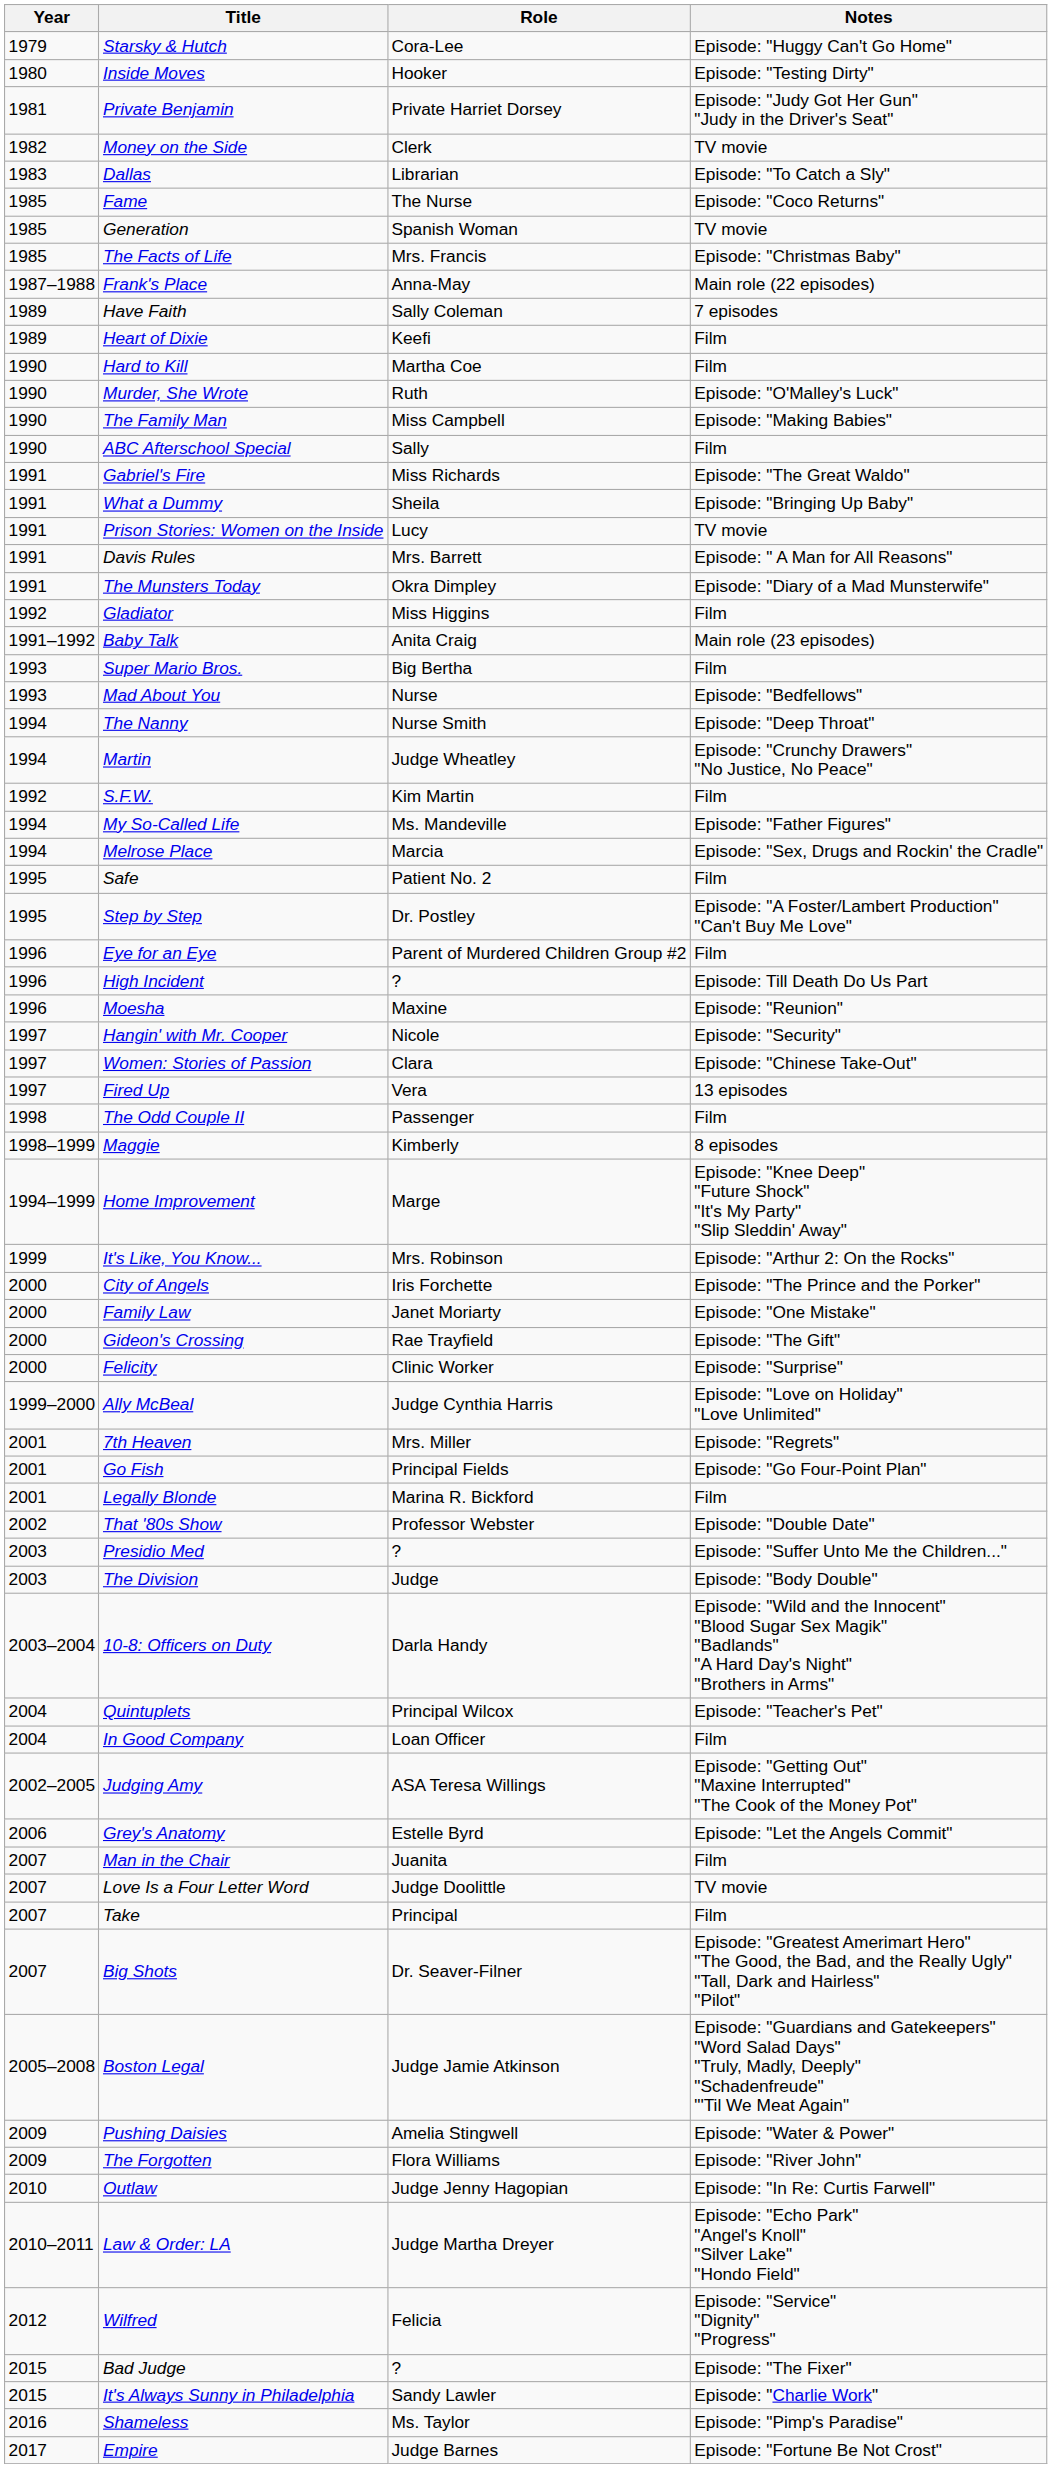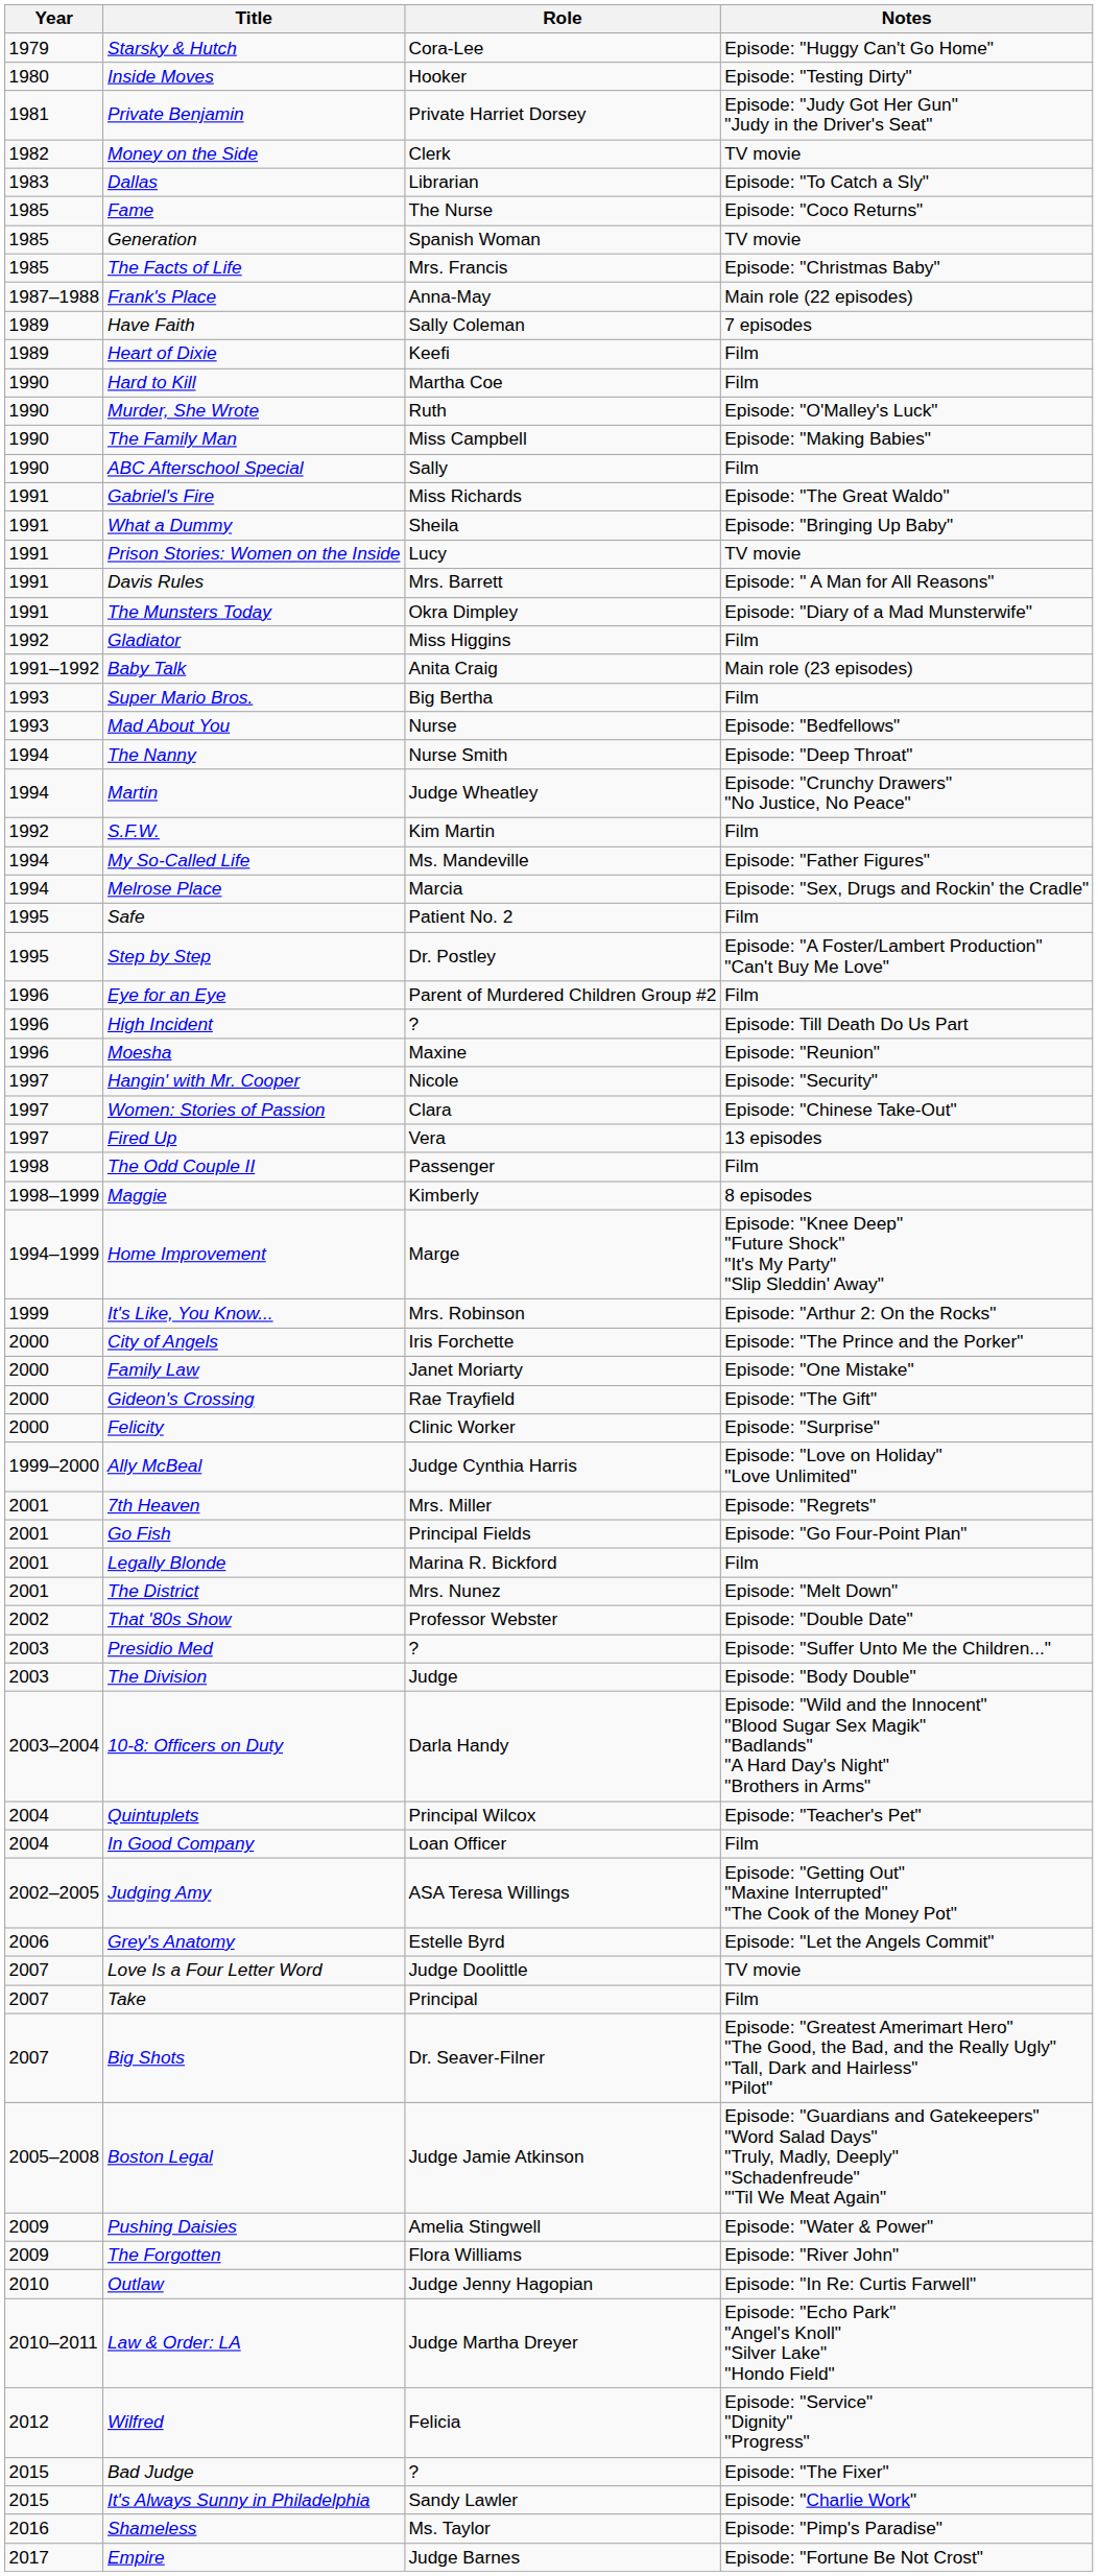 <table class="wikitable sortable">
 <tr>
 <th>Year</th>
 <th>Title</th>
 <th>Role</th>
 <th class="unsortable">Notes</th>
 </tr>
 <tr>
 <td>1979</td>
 <td><em><a href='#'>Starsky & Hutch</a></em></td>
 <td>Cora-Lee</td>
 <td>Episode: "Huggy Can't Go Home"</td>
 </tr>
 <tr>
 <td>1980</td>
 <td><em><a href='#'>Inside Moves</a></em></td>
 <td>Hooker</td>
 <td>Episode: "Testing Dirty"</td>
 </tr>
 <tr>
 <td>1981</td>
 <td><em><a href='#'>Private Benjamin</a></em></td>
 <td>Private Harriet Dorsey</td>
 <td>Episode: "Judy Got Her Gun"<br>"Judy in the Driver's Seat"</td>
 </tr>
 <tr>
 <td>1982</td>
 <td><em><a href='#'>Money on the Side</a></em></td>
 <td>Clerk</td>
 <td>TV movie</td>
 </tr>
 <tr>
 <td>1983</td>
 <td><em><a href='#'>Dallas</a></em></td>
 <td>Librarian</td>
 <td>Episode: "To Catch a Sly"</td>
 </tr>
 <tr>
 <td>1985</td>
 <td><em><a href='#'>Fame</a></em></td>
 <td>The Nurse</td>
 <td>Episode: "Coco Returns"</td>
 </tr>
 <tr>
 <td>1985</td>
 <td><em>Generation</em></td>
 <td>Spanish Woman</td>
 <td>TV movie</td>
 </tr>
 <tr>
 <td>1985</td>
 <td><em><a href='#'>The Facts of Life</a></em></td>
 <td>Mrs. Francis</td>
 <td>Episode: "Christmas Baby"</td>
 </tr>
 <tr>
 <td>1987–1988</td>
 <td><em><a href='#'>Frank's Place</a></em></td>
 <td>Anna-May</td>
 <td>Main role (22 episodes)</td>
 </tr>
 <tr>
 <td>1989</td>
 <td><em>Have Faith</em></td>
 <td>Sally Coleman</td>
 <td>7 episodes</td>
 </tr>
 <tr>
 <td>1989</td>
 <td><em><a href='#'>Heart of Dixie</a></em></td>
 <td>Keefi</td>
 <td>Film</td>
 </tr>
 <tr>
 <td>1990</td>
 <td><em><a href='#'>Hard to Kill</a></em></td>
 <td>Martha Coe</td>
 <td>Film</td>
 </tr>
 <tr>
 <td>1990</td>
 <td><em><a href='#'>Murder, She Wrote</a></em></td>
 <td>Ruth</td>
 <td>Episode: "O'Malley's Luck"</td>
 </tr>
 <tr>
 <td>1990</td>
 <td><em><a href='#'>The Family Man</a></em></td>
 <td>Miss Campbell</td>
 <td>Episode: "Making Babies"</td>
 </tr>
 <tr>
 <td>1990</td>
 <td><em><a href='#'>ABC Afterschool Special</a></em></td>
 <td>Sally</td>
 <td>Film</td>
 </tr>
 <tr>
 <td>1991</td>
 <td><em><a href='#'>Gabriel's Fire</a></em></td>
 <td>Miss Richards</td>
 <td>Episode: "The Great Waldo"</td>
 </tr>
 <tr>
 <td>1991</td>
 <td><em><a href='#'>What a Dummy</a></em></td>
 <td>Sheila</td>
 <td>Episode: "Bringing Up Baby"</td>
 </tr>
 <tr>
 <td>1991</td>
 <td><em><a href='#'>Prison Stories: Women on the Inside</a></em></td>
 <td>Lucy</td>
 <td>TV movie</td>
 </tr>
 <tr>
 <td>1991</td>
 <td><em>Davis Rules</em></td>
 <td>Mrs. Barrett</td>
 <td>Episode: " A Man for All Reasons"</td>
 </tr>
 <tr>
 <td>1991</td>
 <td><em><a href='#'>The Munsters Today</a></em></td>
 <td>Okra Dimpley</td>
 <td>Episode: "Diary of a Mad Munsterwife"</td>
 </tr>
 <tr>
 <td>1992</td>
 <td><em><a href='#'>Gladiator</a></em></td>
 <td>Miss Higgins</td>
 <td>Film</td>
 </tr>
 <tr>
 <td>1991–1992</td>
 <td><em><a href='#'>Baby Talk</a></em></td>
 <td>Anita Craig</td>
 <td>Main role (23 episodes)</td>
 </tr>
 <tr>
 <td>1993</td>
 <td><em><a href='#'>Super Mario Bros.</a></em></td>
 <td>Big Bertha</td>
 <td>Film</td>
 </tr>
 <tr>
 <td>1993</td>
 <td><em><a href='#'>Mad About You</a></em></td>
 <td>Nurse</td>
 <td>Episode: "Bedfellows"</td>
 </tr>
 <tr>
 <td>1994</td>
 <td><em><a href='#'>The Nanny</a></em></td>
 <td>Nurse Smith</td>
 <td>Episode: "Deep Throat"</td>
 </tr>
 <tr>
 <td>1994</td>
 <td><em><a href='#'>Martin</a></em></td>
 <td>Judge Wheatley</td>
 <td>Episode: "Crunchy Drawers" <br> "No Justice, No Peace"</td>
 </tr>
 <tr>
 <td>1992</td>
 <td><em><a href='#'>S.F.W.</a></em></td>
 <td>Kim Martin</td>
 <td>Film</td>
 </tr>
 <tr>
 <td>1994</td>
 <td><em><a href='#'>My So-Called Life</a></em></td>
 <td>Ms. Mandeville</td>
 <td>Episode: "Father Figures"</td>
 </tr>
 <tr>
 <td>1994</td>
 <td><em><a href='#'>Melrose Place</a></em></td>
 <td>Marcia</td>
 <td>Episode: "Sex, Drugs and Rockin' the Cradle"</td>
 </tr>
 <tr>
 <td>1995</td>
 <td><em>Safe</em></td>
 <td>Patient No. 2</td>
 <td>Film</td>
 </tr>
 <tr>
 <td>1995</td>
 <td><em><a href='#'>Step by Step</a></em></td>
 <td>Dr. Postley</td>
 <td>Episode: "A Foster/Lambert Production" <br> "Can't Buy Me Love"</td>
 </tr>
 <tr>
 <td>1996</td>
 <td><em><a href='#'>Eye for an Eye</a></em></td>
 <td>Parent of Murdered Children Group #2</td>
 <td>Film</td>
 </tr>
 <tr>
 <td>1996</td>
 <td><em><a href='#'>High Incident</a></em></td>
 <td>?</td>
 <td>Episode: Till Death Do Us Part</td>
 </tr>
 <tr>
 <td>1996</td>
 <td><em><a href='#'>Moesha</a></em></td>
 <td>Maxine</td>
 <td>Episode: "Reunion"</td>
 </tr>
 <tr>
 <td>1997</td>
 <td><em><a href='#'>Hangin' with Mr. Cooper</a></em></td>
 <td>Nicole</td>
 <td>Episode: "Security"</td>
 </tr>
 <tr>
 <td>1997</td>
 <td><em><a href='#'>Women: Stories of Passion</a></em></td>
 <td>Clara</td>
 <td>Episode: "Chinese Take-Out"</td>
 </tr>
 <tr>
 <td>1997</td>
 <td><em><a href='#'>Fired Up</a></em></td>
 <td>Vera</td>
 <td>13 episodes</td>
 </tr>
 <tr>
 <td>1998</td>
 <td><em><a href='#'>The Odd Couple II</a></em></td>
 <td>Passenger</td>
 <td>Film</td>
 </tr>
 <tr>
 <td>1998–1999</td>
 <td><em><a href='#'>Maggie</a></em></td>
 <td>Kimberly</td>
 <td>8 episodes</td>
 </tr>
 <tr>
 <td>1994–1999</td>
 <td><em><a href='#'>Home Improvement</a></em></td>
 <td>Marge</td>
 <td>Episode: "Knee Deep" <br> "Future Shock" <br> "It's My Party" <br> "Slip Sleddin' Away"</td>
 </tr>
 <tr>
 <td>1999</td>
 <td><em><a href='#'>It's Like, You Know...</a></em></td>
 <td>Mrs. Robinson</td>
 <td>Episode: "Arthur 2: On the Rocks"</td>
 </tr>
 <tr>
 <td>2000</td>
 <td><em><a href='#'>City of Angels</a></em></td>
 <td>Iris Forchette</td>
 <td>Episode: "The Prince and the Porker"</td>
 </tr>
 <tr>
 <td>2000</td>
 <td><em><a href='#'>Family Law</a></em></td>
 <td>Janet Moriarty</td>
 <td>Episode: "One Mistake"</td>
 </tr>
 <tr>
 <td>2000</td>
 <td><em><a href='#'>Gideon's Crossing</a></em></td>
 <td>Rae Trayfield</td>
 <td>Episode: "The Gift"</td>
 </tr>
 <tr>
 <td>2000</td>
 <td><em><a href='#'>Felicity</a></em></td>
 <td>Clinic Worker</td>
 <td>Episode: "Surprise"</td>
 </tr>
 <tr>
 <td>1999–2000</td>
 <td><em><a href='#'>Ally McBeal</a></em></td>
 <td>Judge Cynthia Harris</td>
 <td>Episode: "Love on Holiday" <br> "Love Unlimited"</td>
 </tr>
 <tr>
 <td>2001</td>
 <td><em><a href='#'>7th Heaven</a></em></td>
 <td>Mrs. Miller</td>
 <td>Episode: "Regrets"</td>
 </tr>
 <tr>
 <td>2001</td>
 <td><em><a href='#'>Go Fish</a></em></td>
 <td>Principal Fields</td>
 <td>Episode: "Go Four-Point Plan"</td>
 </tr>
 <tr>
 <td>2001</td>
 <td><em><a href='#'>Legally Blonde</a></em></td>
 <td>Marina R. Bickford</td>
 <td>Film</td>
 </tr>
 <tr>
+<td>2001</td>
+<td><em><a href='#'>The District</a></em></td>
+<td>Mrs. Nunez</td>
+<td>Episode: "Melt Down"</td>
+</tr>
+<tr>
 <td>2002</td>
 <td><em><a href='#'>That '80s Show</a></em></td>
 <td>Professor Webster</td>
 <td>Episode: "Double Date"</td>
 </tr>
 <tr>
 <td>2003</td>
 <td><em><a href='#'>Presidio Med</a></em></td>
 <td>?</td>
 <td>Episode: "Suffer Unto Me the Children..."</td>
 </tr>
 <tr>
 <td>2003</td>
 <td><em><a href='#'>The Division</a></em></td>
 <td>Judge</td>
 <td>Episode: "Body Double"</td>
 </tr>
 <tr>
 <td>2003–2004</td>
 <td><em><a href='#'>10-8: Officers on Duty</a></em></td>
 <td>Darla Handy</td>
 <td>Episode: "Wild and the Innocent" <br> "Blood Sugar Sex Magik" <br> "Badlands" <br> "A Hard Day's Night" <br> "Brothers in Arms"</td>
 </tr>
 <tr>
 <td>2004</td>
 <td><em><a href='#'>Quintuplets</a></em></td>
 <td>Principal Wilcox</td>
 <td>Episode: "Teacher's Pet"</td>
 </tr>
 <tr>
 <td>2004</td>
 <td><em><a href='#'>In Good Company</a></em></td>
 <td>Loan Officer</td>
 <td>Film</td>
 </tr>
 <tr>
 <td>2002–2005</td>
 <td><em><a href='#'>Judging Amy</a></em></td>
 <td>ASA Teresa Willings</td>
 <td>Episode: "Getting Out" <br> "Maxine Interrupted" <br> "The Cook of the Money Pot"</td>
 </tr>
 <tr>
 <td>2006</td>
 <td><em><a href='#'>Grey's Anatomy</a></em></td>
 <td>Estelle Byrd</td>
 <td>Episode: "Let the Angels Commit"</td>
-</tr>
-<tr>
-<td>2007</td>
-<td><em><a href='#'>Man in the Chair</a></em></td>
-<td>Juanita</td>
-<td>Film</td>
 </tr>
 <tr>
 <td>2007</td>
 <td><em>Love Is a Four Letter Word</em></td>
 <td>Judge Doolittle</td>
 <td>TV movie</td>
 </tr>
 <tr>
 <td>2007</td>
 <td><em>Take</em></td>
 <td>Principal</td>
 <td>Film</td>
 </tr>
 <tr>
 <td>2007</td>
 <td><em><a href='#'>Big Shots</a></em></td>
 <td>Dr. Seaver-Filner</td>
 <td>Episode: "Greatest Amerimart Hero" <br> "The Good, the Bad, and the Really Ugly" <br> "Tall, Dark and Hairless"  <br>  "Pilot"</td>
 </tr>
 <tr>
 <td>2005–2008</td>
 <td><em><a href='#'>Boston Legal</a></em></td>
 <td>Judge Jamie Atkinson</td>
 <td>Episode: "Guardians and Gatekeepers" <br> "Word Salad Days"  <br> "Truly, Madly, Deeply" <br> "Schadenfreude" <br> "'Til We Meat Again"</td>
 </tr>
 <tr>
 <td>2009</td>
 <td><em><a href='#'>Pushing Daisies</a></em></td>
 <td>Amelia Stingwell</td>
 <td>Episode: "Water & Power"</td>
 </tr>
 <tr>
 <td>2009</td>
 <td><em><a href='#'>The Forgotten</a></em></td>
 <td>Flora Williams</td>
 <td>Episode: "River John"</td>
 </tr>
 <tr>
 <td>2010</td>
 <td><em><a href='#'>Outlaw</a></em></td>
 <td>Judge Jenny Hagopian</td>
 <td>Episode: "In Re: Curtis Farwell"</td>
 </tr>
 <tr>
 <td>2010–2011</td>
 <td><em><a href='#'>Law & Order: LA</a></em></td>
 <td>Judge Martha Dreyer</td>
 <td>Episode: "Echo Park" <br> "Angel's Knoll" <br> "Silver Lake" <br> "Hondo Field"</td>
 </tr>
 <tr>
 <td>2012</td>
 <td><em><a href='#'>Wilfred</a></em></td>
 <td>Felicia</td>
 <td>Episode: "Service" <br> "Dignity" <br> "Progress"</td>
 </tr>
 <tr>
 <td>2015</td>
 <td><em>Bad Judge</em></td>
 <td>?</td>
 <td>Episode: "The Fixer"</td>
 </tr>
 <tr>
 <td>2015</td>
 <td><em><a href='#'>It's Always Sunny in Philadelphia</a></em></td>
 <td>Sandy Lawler</td>
 <td>Episode: "<a href='#'>Charlie Work</a>"</td>
 </tr>
 <tr>
 <td>2016</td>
 <td><em><a href='#'>Shameless</a></em></td>
 <td>Ms. Taylor</td>
 <td>Episode: "Pimp's Paradise"</td>
 </tr>
 <tr>
 <td>2017</td>
 <td><em><a href='#'>Empire</a></em></td>
 <td>Judge Barnes</td>
 <td>Episode: "Fortune Be Not Crost"</td>
 </tr>
 </table>
